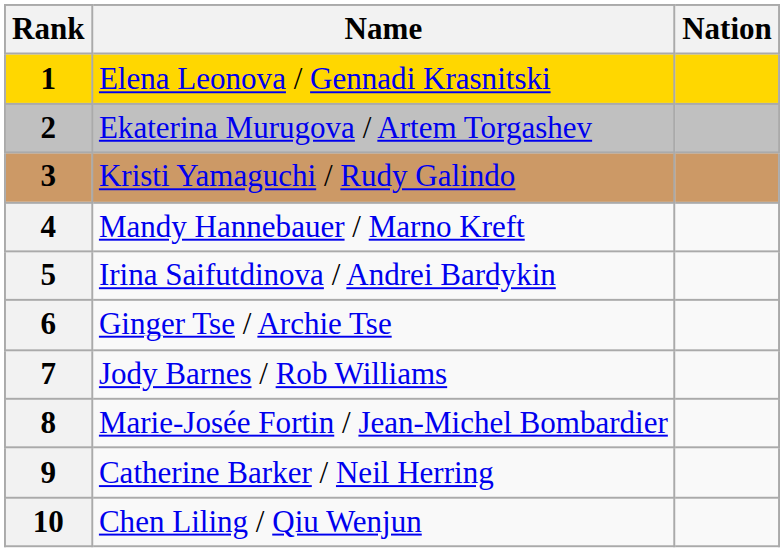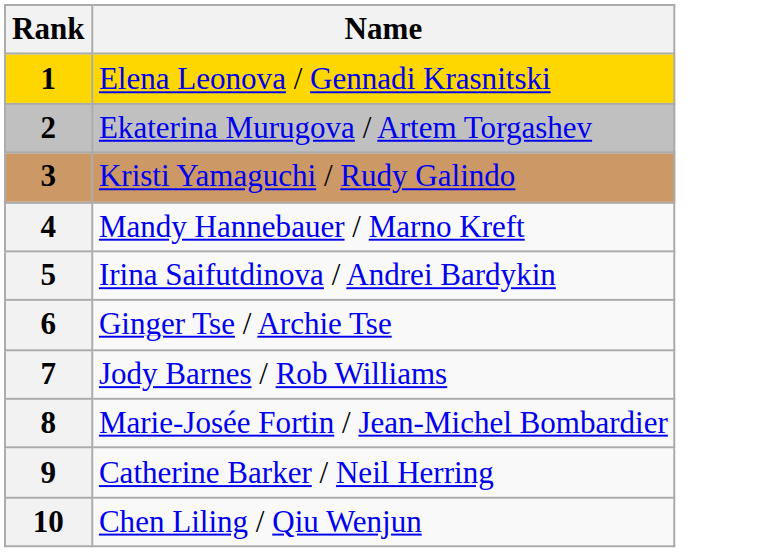 <table class="wikitable sortable">
 <tr>
 <th>Rank</th>
 <th>Name</th>
-<th>Nation</th>
 </tr>
 <tr bgcolor=gold>
 <td align=center><strong>1</strong></td>
 <td><a href='#'>Elena Leonova</a> / <a href='#'>Gennadi Krasnitski</a></td>
-<td></td>
 </tr>
 <tr bgcolor=silver>
 <td align=center><strong>2</strong></td>
 <td><a href='#'>Ekaterina Murugova</a> / <a href='#'>Artem Torgashev</a></td>
-<td></td>
 </tr>
 <tr bgcolor=cc9966>
 <td align=center><strong>3</strong></td>
 <td><a href='#'>Kristi Yamaguchi</a> / <a href='#'>Rudy Galindo</a></td>
-<td></td>
 </tr>
 <tr>
 <th>4</th>
 <td><a href='#'>Mandy Hannebauer</a> / <a href='#'>Marno Kreft</a></td>
-<td></td>
 </tr>
 <tr>
 <th>5</th>
 <td><a href='#'>Irina Saifutdinova</a> / <a href='#'>Andrei Bardykin</a></td>
-<td></td>
 </tr>
 <tr>
 <th>6</th>
 <td><a href='#'>Ginger Tse</a> / <a href='#'>Archie Tse</a></td>
-<td></td>
 </tr>
 <tr>
 <th>7</th>
 <td><a href='#'>Jody Barnes</a> / <a href='#'>Rob Williams</a></td>
-<td></td>
 </tr>
 <tr>
 <th>8</th>
 <td><a href='#'>Marie-Josée Fortin</a> / <a href='#'>Jean-Michel Bombardier</a></td>
-<td></td>
 </tr>
 <tr>
 <th>9</th>
 <td><a href='#'>Catherine Barker</a> / <a href='#'>Neil Herring</a></td>
-<td></td>
 </tr>
 <tr>
 <th>10</th>
 <td><a href='#'>Chen Liling</a> / <a href='#'>Qiu Wenjun</a></td>
-<td></td>
 </tr>
 </table>
